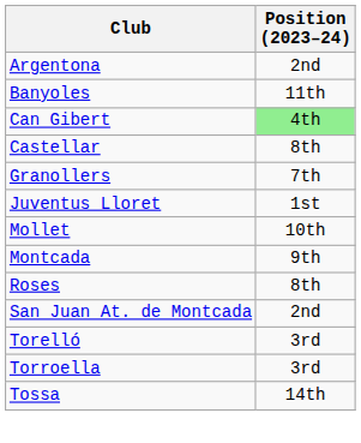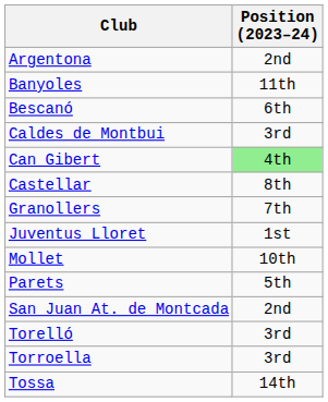 <table class="wikitable sortable" style="text-align:center">
 <tr>
 <th>Club</th>
 <th>Position<br>(2023–24)</th>
 </tr>
 <tr>
 <td align="left"><a href='#'>Argentona</a></td>
 <td>2nd</td>
 </tr>
 <tr>
 <td align="left"><a href='#'>Banyoles</a></td>
 <td>11th</td>
+</tr>
+<tr>
+<td align="left"><a href='#'>Bescanó</a></td>
+<td>6th</td>
+</tr>
+<tr>
+<td align="left"><a href='#'>Caldes de Montbui</a></td>
+<td>3rd</td>
 </tr>
 <tr>
 <td align="left"><a href='#'>Can Gibert</a></td>
 <td style="background: lightgreen;">4th</td>
 </tr>
 <tr>
 <td align="left"><a href='#'>Castellar</a></td>
 <td>8th </td>
 </tr>
 <tr>
 <td align="left"><a href='#'>Granollers</a></td>
 <td>7th</td>
 </tr>
 <tr>
 <td align="left"><a href='#'>Juventus Lloret</a></td>
 <td>1st </td>
 </tr>
 <tr>
 <td align="left"><a href='#'>Mollet</a></td>
 <td>10th</td>
 </tr>
 <tr>
-<td align="left"><a href='#'>Montcada</a></td>
-<td>9th</td>
-</tr>
-<tr>
-<td align="left"><a href='#'>Roses</a></td>
-<td>8th</td>
+<td align="left"><a href='#'>Parets</a></td>
+<td>5th</td>
 </tr>
 <tr>
 <td align="left"><a href='#'>San Juan At. de Montcada</a></td>
 <td>2nd </td>
 </tr>
 <tr>
 <td align="left"><a href='#'>Torelló</a></td>
 <td>3rd </td>
 </tr>
 <tr>
 <td align="left"><a href='#'>Torroella</a></td>
 <td>3rd </td>
 </tr>
 <tr>
 <td align="left"><a href='#'>Tossa</a></td>
 <td>14th </td>
 </tr>
 </table>
